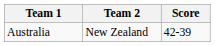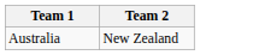 <table class="wikitable" style="font-size: 100%">
 <tr>
 <th width=100>Team 1</th>
 <th width=100>Team 2</th>
-<th width=60>Score</th>
 </tr>
 <tr>
 <td>Australia</td>
 <td>New Zealand</td>
-<td>42-39</td>
 </tr>
 </table>
